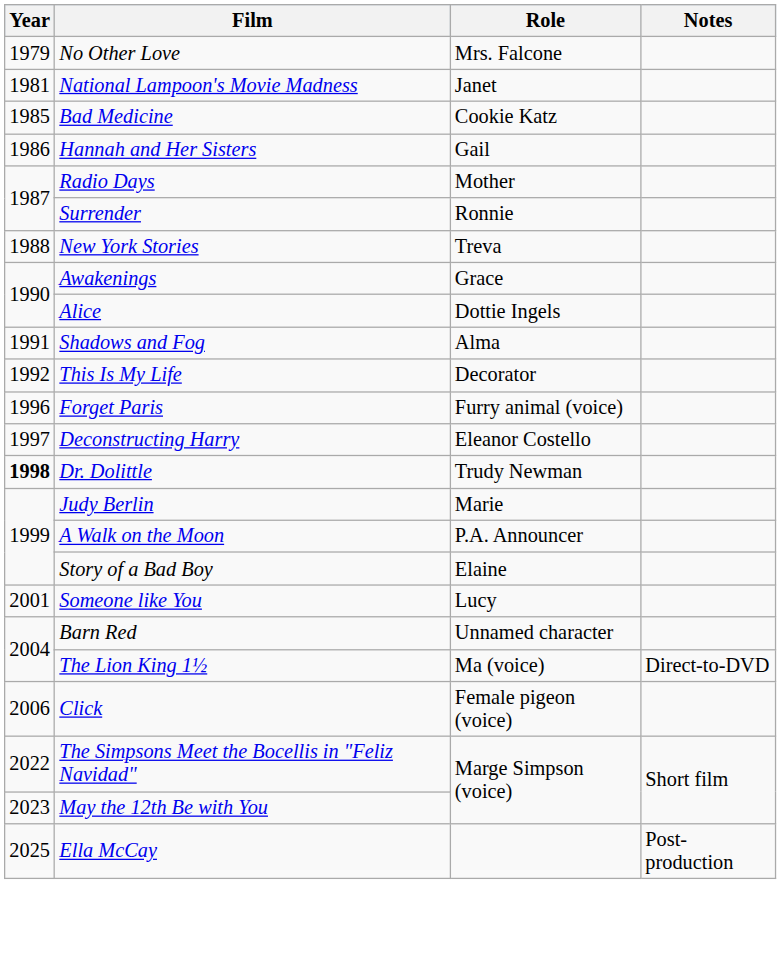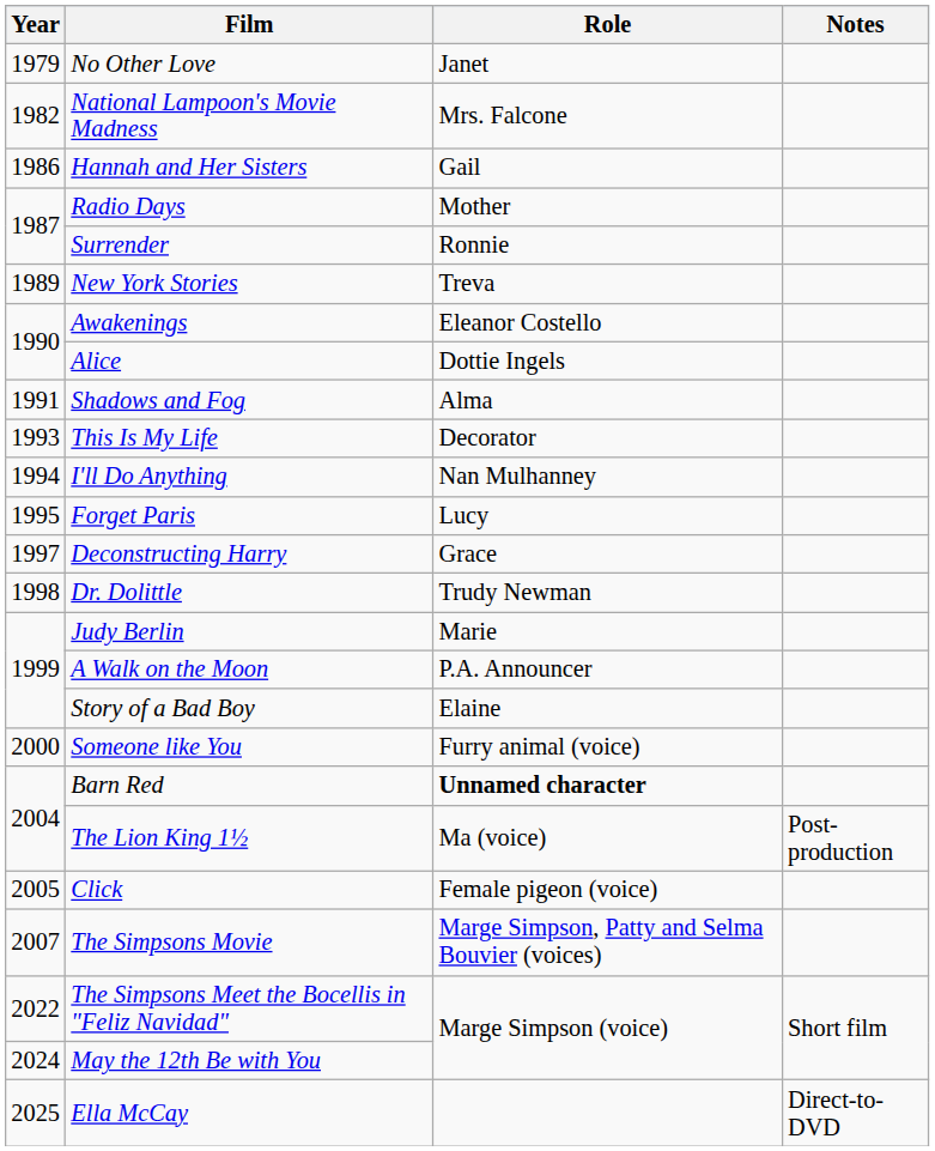 <table class="wikitable sortable">
 <tr style="background:#b0c4de; text-align:center;">
 <th scope="col">Year</th>
 <th scope="col">Film</th>
 <th scope="col">Role</th>
 <th scope="col">Notes</th>
 </tr>
 <tr>
 <td>1979</td>
 <td scope="row"><em>No Other Love</em></td>
-<td>Mrs. Falcone</td>
-<td></td>
-</tr>
-<tr>
-<td>1981</td>
-<td scope="row"><em><a href='#'>National Lampoon's Movie Madness</a></em></td>
 <td>Janet</td>
 <td></td>
 </tr>
 <tr>
-<td>1985</td>
-<td scope="row"><em><a href='#'>Bad Medicine</a></em></td>
-<td>Cookie Katz</td>
+<td>1982</td>
+<td scope="row"><em><a href='#'>National Lampoon's Movie Madness</a></em></td>
+<td>Mrs. Falcone</td>
 <td></td>
 </tr>
 <tr>
 <td>1986</td>
 <td scope="row"><em><a href='#'>Hannah and Her Sisters</a></em></td>
 <td>Gail</td>
 <td></td>
 </tr>
 <tr>
 <td rowspan="2">1987</td>
 <td scope="row"><em><a href='#'>Radio Days</a></em></td>
 <td>Mother</td>
 <td></td>
 </tr>
 <tr>
 <td scope="row"><em><a href='#'>Surrender</a></em></td>
 <td>Ronnie</td>
 <td></td>
 </tr>
 <tr>
-<td>1988</td>
+<td>1989</td>
 <td scope="row"><em><a href='#'>New York Stories</a></em></td>
 <td>Treva</td>
 <td></td>
 </tr>
 <tr>
 <td rowspan="2">1990</td>
 <td scope="row"><em><a href='#'>Awakenings</a></em></td>
-<td>Grace</td>
+<td>Eleanor Costello</td>
 <td></td>
 </tr>
 <tr>
 <td scope="row"><em><a href='#'>Alice</a></em></td>
 <td>Dottie Ingels</td>
 <td></td>
 </tr>
 <tr>
 <td>1991</td>
 <td scope="row"><em><a href='#'>Shadows and Fog</a></em></td>
 <td>Alma</td>
 <td></td>
 </tr>
 <tr>
-<td>1992</td>
+<td>1993</td>
 <td scope="row"><em><a href='#'>This Is My Life</a></em></td>
 <td>Decorator</td>
 <td></td>
 </tr>
 <tr>
-<td>1996</td>
+<td>1994</td>
+<td scope="row"><em><a href='#'>I'll Do Anything</a></em></td>
+<td>Nan Mulhanney</td>
+<td></td>
+</tr>
+<tr>
+<td>1995</td>
 <td scope="row"><em><a href='#'>Forget Paris</a></em></td>
-<td>Furry animal (voice)</td>
+<td>Lucy</td>
 <td></td>
 </tr>
 <tr>
 <td>1997</td>
 <td scope="row"><em><a href='#'>Deconstructing Harry</a></em></td>
-<td>Eleanor Costello</td>
+<td>Grace</td>
 <td></td>
 </tr>
 <tr>
-<td><strong>1998</strong></td>
+<td>1998</td>
 <td scope="row"><em><a href='#'>Dr. Dolittle</a></em></td>
 <td>Trudy Newman</td>
 <td></td>
 </tr>
 <tr>
 <td rowspan="3">1999</td>
 <td scope="row"><em><a href='#'>Judy Berlin</a></em></td>
 <td>Marie</td>
 <td></td>
 </tr>
 <tr>
 <td scope="row"><em><a href='#'>A Walk on the Moon</a></em></td>
 <td>P.A. Announcer</td>
 <td></td>
 </tr>
 <tr>
 <td scope="row"><em>Story of a Bad Boy</em></td>
 <td>Elaine</td>
 <td></td>
 </tr>
 <tr>
-<td>2001</td>
+<td>2000</td>
 <td scope="row"><em><a href='#'>Someone like You</a></em></td>
-<td>Lucy</td>
+<td>Furry animal (voice)</td>
 <td></td>
 </tr>
 <tr>
 <td rowspan="2">2004</td>
 <td scope="row"><em>Barn Red</em></td>
-<td>Unnamed character</td>
+<td><strong>Unnamed character</strong></td>
 <td></td>
 </tr>
 <tr>
 <td scope="row"><em><a href='#'>The Lion King 1½</a></em></td>
 <td>Ma (voice)</td>
-<td>Direct-to-DVD</td>
+<td>Post-production</td>
 </tr>
 <tr>
-<td>2006</td>
+<td>2005</td>
 <td scope="row"><em><a href='#'>Click</a></em></td>
 <td>Female pigeon (voice)</td>
+<td></td>
+</tr>
+<tr>
+<td>2007</td>
+<td scope="row"><em><a href='#'>The Simpsons Movie</a></em></td>
+<td><a href='#'>Marge Simpson</a>, <a href='#'>Patty and Selma Bouvier</a> (voices)</td>
 <td></td>
 </tr>
 <tr>
 <td>2022</td>
 <td><em><a href='#'>The Simpsons Meet the Bocellis in "Feliz Navidad"</a></em></td>
 <td Rowspan=2>Marge Simpson (voice)</td>
 <td Rowspan=2>Short film</td>
 </tr>
 <tr>
-<td>2023</td>
+<td>2024</td>
 <td><em><a href='#'>May the 12th Be with You</a></em></td>
 </tr>
 <tr>
 <td>2025</td>
 <td><em><a href='#'>Ella McCay</a></em></td>
 <td></td>
-<td>Post-production</td>
+<td>Direct-to-DVD</td>
 </tr>
 </table>
